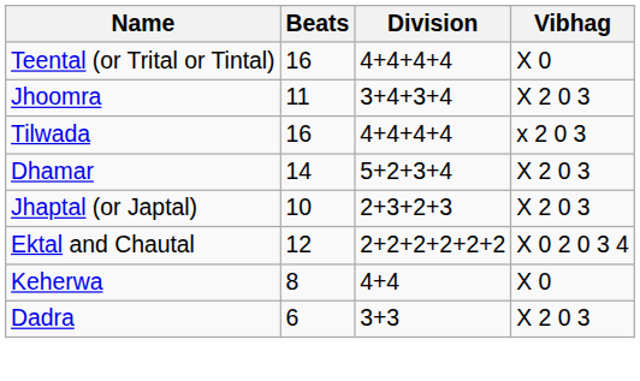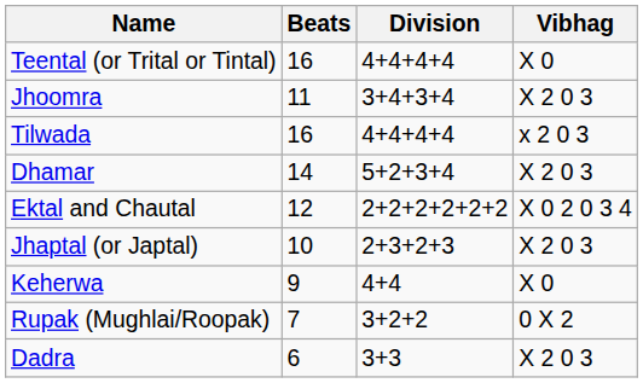 <table class="wikitable sortable mw-collapsible">
 <tr>
 <th>Name</th>
 <th>Beats</th>
 <th>Division</th>
 <th>Vibhag</th>
 </tr>
 <tr>
 <td><a href='#'>Teental</a> (or Trital or Tintal)</td>
 <td>16</td>
 <td>4+4+4+4</td>
 <td>X 0</td>
 </tr>
 <tr>
 <td><a href='#'>Jhoomra</a></td>
 <td>11</td>
 <td>3+4+3+4</td>
 <td>X 2 0 3</td>
 </tr>
 <tr>
 <td><a href='#'>Tilwada</a></td>
 <td>16</td>
 <td>4+4+4+4</td>
 <td>x 2 0 3</td>
 </tr>
 <tr>
 <td><a href='#'>Dhamar</a></td>
 <td>14</td>
 <td>5+2+3+4</td>
 <td>X 2 0 3</td>
 </tr>
 <tr>
+<td><a href='#'>Ektal</a> and Chautal</td>
+<td>12</td>
+<td>2+2+2+2+2+2</td>
+<td>X 0 2 0 3 4</td>
+</tr>
+<tr>
 <td><a href='#'>Jhaptal</a> (or Japtal)</td>
 <td>10</td>
 <td>2+3+2+3</td>
 <td>X 2 0 3</td>
 </tr>
 <tr>
-<td><a href='#'>Ektal</a> and Chautal</td>
-<td>12</td>
-<td>2+2+2+2+2+2</td>
-<td>X 0 2 0 3 4</td>
+<td><a href='#'>Keherwa</a></td>
+<td>9</td>
+<td>4+4</td>
+<td>X 0</td>
 </tr>
 <tr>
-<td><a href='#'>Keherwa</a></td>
-<td>8</td>
-<td>4+4</td>
-<td>X 0</td>
+<td><a href='#'>Rupak</a> (Mughlai/Roopak)</td>
+<td>7</td>
+<td>3+2+2</td>
+<td>0 X 2</td>
 </tr>
 <tr>
 <td><a href='#'>Dadra</a></td>
 <td>6</td>
 <td>3+3</td>
 <td>X 2 0 3</td>
 </tr>
 </table>
